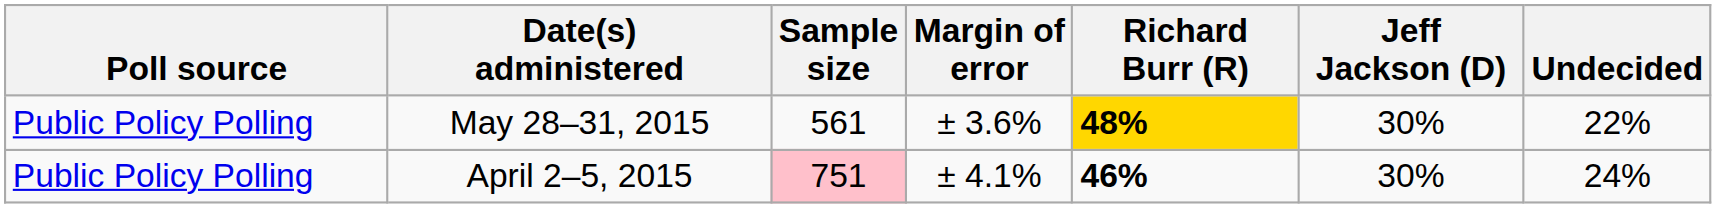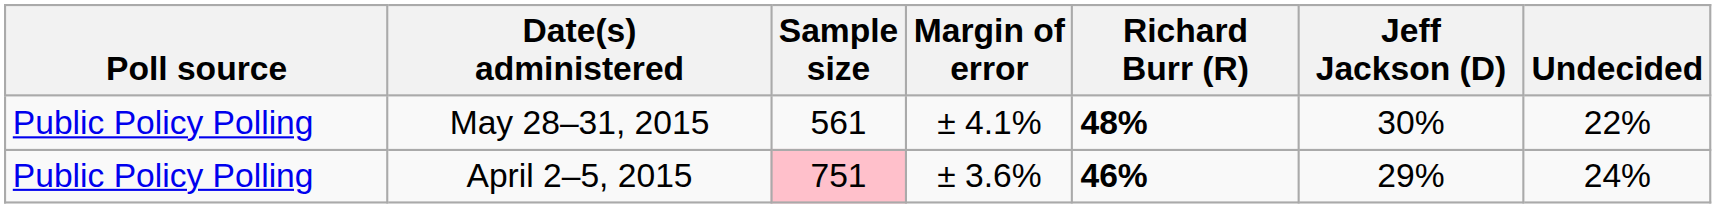 <table class="wikitable">
 <tr valign= bottom>
 <th style="width:175px;">Poll source</th>
 <th style="width:175px;">Date(s)<br>administered</th>
 <th class=small>Sample<br>size</th>
 <th class=small>Margin of<br>error</th>
 <th style="width:100px;">Richard<br>Burr (R)</th>
 <th style="width:100px;">Jeff<br>Jackson (D)</th>
 <th>Undecided</th>
 </tr>
 <tr>
 <td><a href='#'>Public Policy Polling</a></td>
 <td align=center>May 28–31, 2015</td>
 <td align=center>561</td>
-<td align=center>± 3.6%</td>
-<td style="background: gold;"><strong>48%</strong></td>
+<td align=center>± 4.1%</td>
+<td><strong>48%</strong></td>
 <td align=center>30%</td>
 <td align=center>22%</td>
 </tr>
 <tr>
 <td><a href='#'>Public Policy Polling</a></td>
 <td align=center>April 2–5, 2015</td>
 <td align=center style="background: pink;">751</td>
-<td align=center>± 4.1%</td>
+<td align=center>± 3.6%</td>
 <td><strong>46%</strong></td>
-<td align=center>30%</td>
+<td align=center>29%</td>
 <td align=center>24%</td>
 </tr>
 </table>
